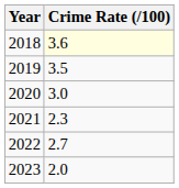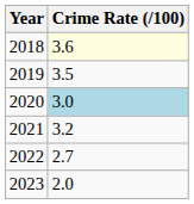 <table class="wikitable">
 <tr>
 <th>Year</th>
 <th>Crime Rate (/100)</th>
 </tr>
 <tr>
 <td>2018</td>
 <td style="background: lightyellow;">3.6</td>
 </tr>
 <tr>
 <td>2019</td>
 <td>3.5</td>
 </tr>
 <tr>
 <td>2020</td>
-<td>3.0</td>
+<td style="background: lightblue;">3.0</td>
 </tr>
 <tr>
 <td>2021</td>
-<td>2.3</td>
+<td>3.2</td>
 </tr>
 <tr>
 <td>2022</td>
 <td>2.7</td>
 </tr>
 <tr>
 <td>2023</td>
 <td>2.0</td>
 </tr>
 </table>
